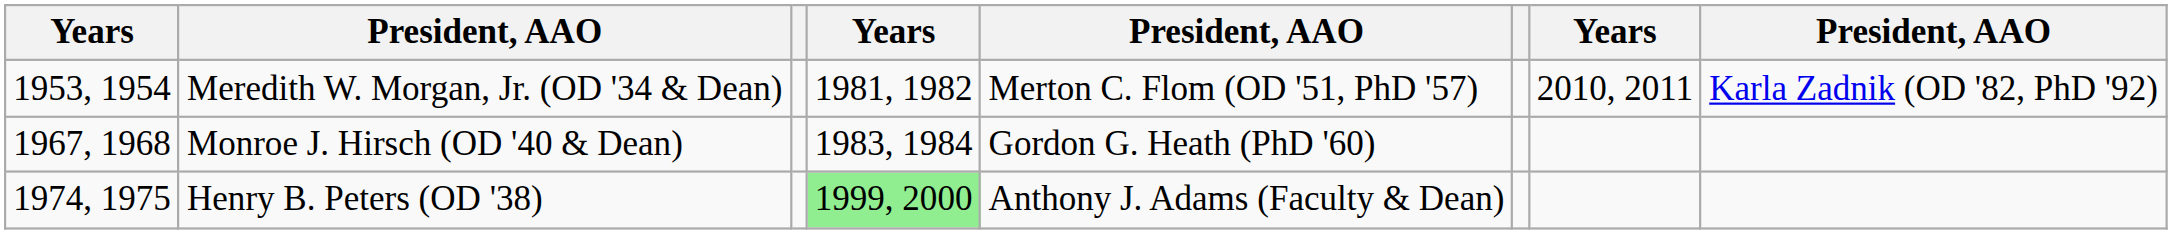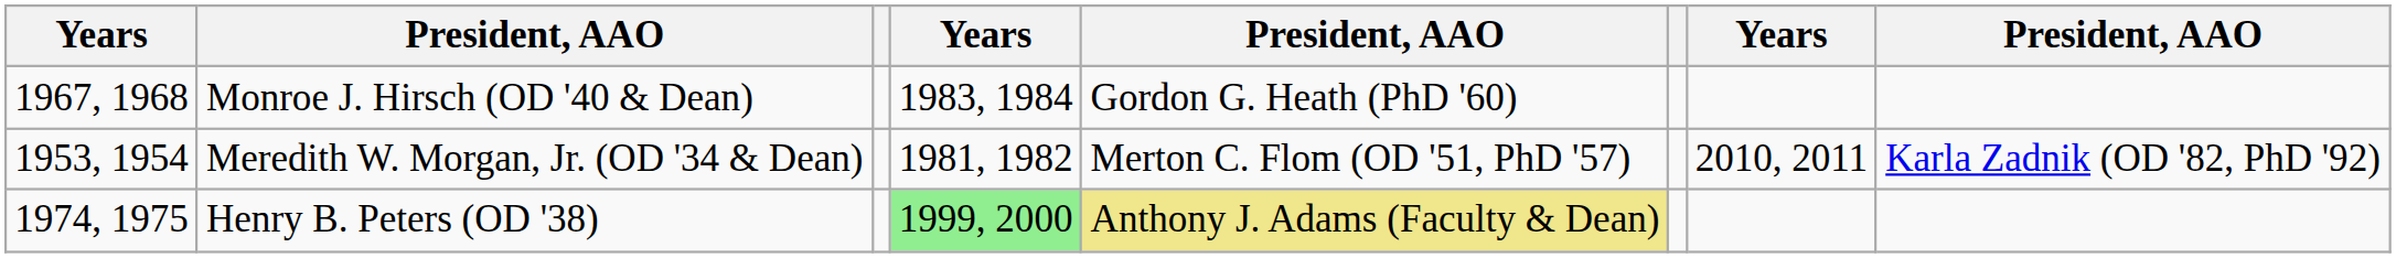 <table class="wikitable" style="text-align:left">
 <tr>
 <th>Years</th>
 <th>President, AAO</th>
 <th></th>
 <th>Years</th>
 <th>President, AAO</th>
 <th></th>
 <th>Years</th>
 <th>President, AAO</th>
 </tr>
 <tr>
+<td>1967, 1968</td>
+<td>Monroe J. Hirsch (OD '40 & Dean)</td>
+<td></td>
+<td>1983, 1984</td>
+<td>Gordon G. Heath (PhD '60)</td>
+<td></td>
+<td></td>
+<td></td>
+</tr>
+<tr>
 <td>1953, 1954</td>
 <td>Meredith W. Morgan, Jr. (OD '34 & Dean)</td>
 <td></td>
 <td>1981, 1982</td>
 <td>Merton C. Flom (OD '51, PhD '57)</td>
 <td></td>
 <td>2010, 2011</td>
 <td><a href='#'>Karla Zadnik</a> (OD '82, PhD '92)</td>
 </tr>
 <tr>
-<td>1967, 1968</td>
-<td>Monroe J. Hirsch (OD '40 & Dean)</td>
-<td></td>
-<td>1983, 1984</td>
-<td>Gordon G. Heath (PhD '60)</td>
-<td></td>
-<td></td>
-<td></td>
-</tr>
-<tr>
 <td>1974, 1975</td>
 <td>Henry B. Peters (OD '38)</td>
 <td></td>
 <td style="background: lightgreen;">1999, 2000</td>
-<td>Anthony J. Adams (Faculty & Dean)</td>
+<td style="background: khaki;">Anthony J. Adams (Faculty & Dean)</td>
 <td></td>
 <td></td>
 <td></td>
 </tr>
 </table>
